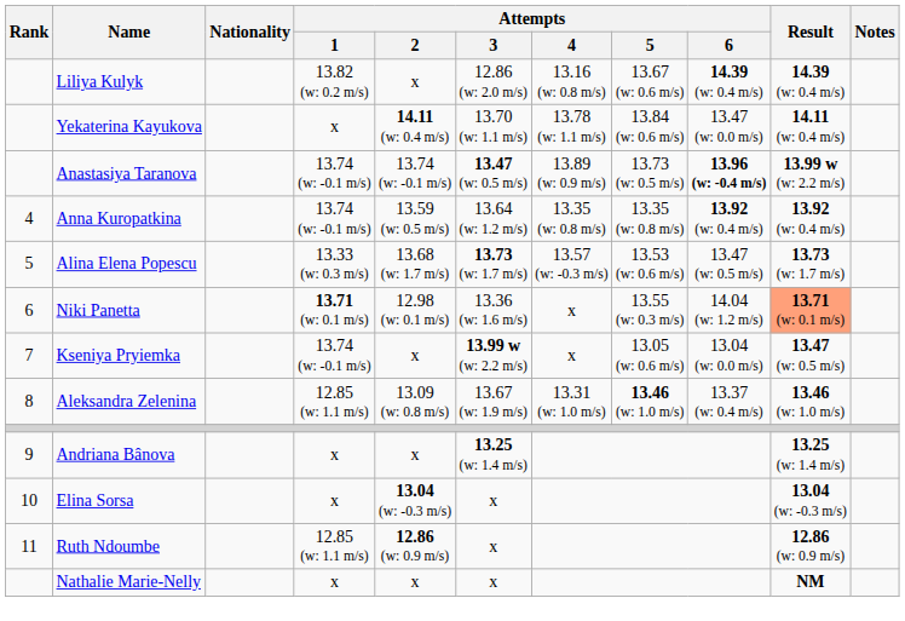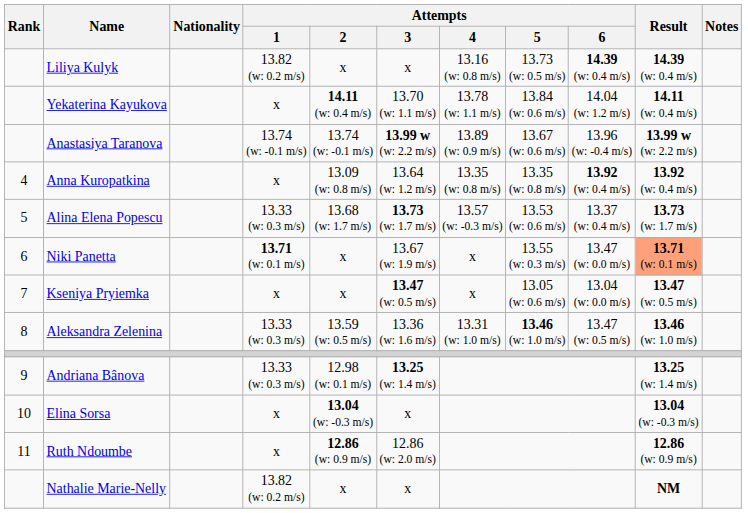 <table class="wikitable sortable" style="text-align:center">
 <tr>
 <th rowspan=2>Rank</th>
 <th rowspan=2>Name</th>
 <th rowspan=2>Nationality</th>
 <th colspan=6>Attempts</th>
 <th rowspan=2>Result</th>
 <th rowspan=2>Notes</th>
 </tr>
 <tr>
 <th>1</th>
 <th>2</th>
 <th>3</th>
 <th>4</th>
 <th>5</th>
 <th>6</th>
 </tr>
 <tr>
 <td></td>
 <td align=left><a href='#'>Liliya Kulyk</a></td>
 <td align=left></td>
 <td>13.82<br><small>(w: 0.2 m/s)</small></td>
 <td>x</td>
-<td>12.86<br><small>(w: 2.0 m/s)</small></td>
+<td>x</td>
 <td>13.16<br><small>(w: 0.8 m/s)</small></td>
-<td>13.67<br><small>(w: 0.6 m/s)</small></td>
+<td>13.73<br><small>(w: 0.5 m/s)</small></td>
 <td><strong>14.39</strong><br><small>(w: 0.4 m/s)</small></td>
 <td><strong>14.39</strong><br><small>(w: 0.4 m/s)</small></td>
 <td></td>
 </tr>
 <tr>
 <td></td>
 <td align=left><a href='#'>Yekaterina Kayukova</a></td>
 <td align=left></td>
 <td>x</td>
 <td><strong>14.11</strong><br><small>(w: 0.4 m/s)</small></td>
 <td>13.70<br><small>(w: 1.1 m/s)</small></td>
 <td>13.78<br><small>(w: 1.1 m/s)</small></td>
 <td>13.84<br><small>(w: 0.6 m/s)</small></td>
-<td>13.47<br><small>(w: 0.0 m/s)</small></td>
+<td>14.04<br><small>(w: 1.2 m/s)</small></td>
 <td><strong>14.11</strong><br><small>(w: 0.4 m/s)</small></td>
 <td></td>
 </tr>
 <tr>
 <td></td>
 <td align=left><a href='#'>Anastasiya Taranova</a></td>
 <td align=left></td>
 <td>13.74<br><small>(w: -0.1 m/s)</small></td>
 <td>13.74<br><small>(w: -0.1 m/s)</small></td>
-<td><strong>13.47</strong><br><small>(w: 0.5 m/s)</small></td>
+<td><strong>13.99</strong> <strong>w</strong><br><small>(w: 2.2 m/s)</small></td>
 <td>13.89<br><small>(w: 0.9 m/s)</small></td>
-<td>13.73<br><small>(w: 0.5 m/s)</small></td>
-<td><strong>13.96<br><small>(w: -0.4 m/s)</small></strong></td>
+<td>13.67<br><small>(w: 0.6 m/s)</small></td>
+<td>13.96<br><small>(w: -0.4 m/s)</small></td>
 <td><strong>13.99</strong> <strong>w</strong><br><small>(w: 2.2 m/s)</small></td>
 <td></td>
 </tr>
 <tr>
 <td>4</td>
 <td align=left><a href='#'>Anna Kuropatkina</a></td>
 <td align=left></td>
-<td>13.74<br><small>(w: -0.1 m/s)</small></td>
-<td>13.59<br><small>(w: 0.5 m/s)</small></td>
+<td>x</td>
+<td>13.09<br><small>(w: 0.8 m/s)</small></td>
 <td>13.64<br><small>(w: 1.2 m/s)</small></td>
 <td>13.35<br><small>(w: 0.8 m/s)</small></td>
 <td>13.35<br><small>(w: 0.8 m/s)</small></td>
 <td><strong>13.92</strong><br><small>(w: 0.4 m/s)</small></td>
 <td><strong>13.92</strong><br><small>(w: 0.4 m/s)</small></td>
 <td></td>
 </tr>
 <tr>
 <td>5</td>
 <td align=left><a href='#'>Alina Elena Popescu</a></td>
 <td align=left></td>
 <td>13.33<br><small>(w: 0.3 m/s)</small></td>
 <td>13.68<br><small>(w: 1.7 m/s)</small></td>
 <td><strong>13.73</strong><br><small>(w: 1.7 m/s)</small></td>
 <td>13.57<br><small>(w: -0.3 m/s)</small></td>
 <td>13.53<br><small>(w: 0.6 m/s)</small></td>
-<td>13.47<br><small>(w: 0.5 m/s)</small></td>
+<td>13.37<br><small>(w: 0.4 m/s)</small></td>
 <td><strong>13.73</strong><br><small>(w: 1.7 m/s)</small></td>
 <td></td>
 </tr>
 <tr>
 <td>6</td>
 <td align=left><a href='#'>Niki Panetta</a></td>
 <td align=left></td>
 <td><strong>13.71</strong><br><small>(w: 0.1 m/s)</small></td>
-<td>12.98<br><small>(w: 0.1 m/s)</small></td>
-<td>13.36<br><small>(w: 1.6 m/s)</small></td>
+<td>x</td>
+<td>13.67<br><small>(w: 1.9 m/s)</small></td>
 <td>x</td>
 <td>13.55<br><small>(w: 0.3 m/s)</small></td>
-<td>14.04<br><small>(w: 1.2 m/s)</small></td>
+<td>13.47<br><small>(w: 0.0 m/s)</small></td>
 <td style="background: lightsalmon;"><strong>13.71</strong><br><small>(w: 0.1 m/s)</small></td>
 <td></td>
 </tr>
 <tr>
 <td>7</td>
 <td align=left><a href='#'>Kseniya Pryiemka</a></td>
 <td align=left></td>
-<td>13.74<br><small>(w: -0.1 m/s)</small></td>
 <td>x</td>
-<td><strong>13.99</strong> <strong>w</strong><br><small>(w: 2.2 m/s)</small></td>
+<td>x</td>
+<td><strong>13.47</strong><br><small>(w: 0.5 m/s)</small></td>
 <td>x</td>
 <td>13.05<br><small>(w: 0.6 m/s)</small></td>
 <td>13.04<br><small>(w: 0.0 m/s)</small></td>
 <td><strong>13.47</strong><br><small>(w: 0.5 m/s)</small></td>
 <td></td>
 </tr>
 <tr>
 <td>8</td>
 <td align=left><a href='#'>Aleksandra Zelenina</a></td>
 <td align=left></td>
-<td>12.85<br><small>(w: 1.1 m/s)</small></td>
-<td>13.09<br><small>(w: 0.8 m/s)</small></td>
-<td>13.67<br><small>(w: 1.9 m/s)</small></td>
+<td>13.33<br><small>(w: 0.3 m/s)</small></td>
+<td>13.59<br><small>(w: 0.5 m/s)</small></td>
+<td>13.36<br><small>(w: 1.6 m/s)</small></td>
 <td>13.31<br><small>(w: 1.0 m/s)</small></td>
 <td><strong>13.46</strong><br><small>(w: 1.0 m/s)</small></td>
-<td>13.37<br><small>(w: 0.4 m/s)</small></td>
+<td>13.47<br><small>(w: 0.5 m/s)</small></td>
 <td><strong>13.46</strong><br><small>(w: 1.0 m/s)</small></td>
 <td></td>
 </tr>
 <tr>
 <td colspan=11 bgcolor=lightgray></td>
 </tr>
 <tr>
 <td>9</td>
 <td align=left><a href='#'>Andriana Bânova</a></td>
 <td align=left></td>
-<td>x</td>
-<td>x</td>
+<td>13.33<br><small>(w: 0.3 m/s)</small></td>
+<td>12.98<br><small>(w: 0.1 m/s)</small></td>
 <td><strong>13.25</strong><br><small>(w: 1.4 m/s)</small></td>
 <td colspan=3></td>
 <td><strong>13.25</strong><br><small>(w: 1.4 m/s)</small></td>
 <td></td>
 </tr>
 <tr>
 <td>10</td>
 <td align=left><a href='#'>Elina Sorsa</a></td>
 <td align=left></td>
 <td>x</td>
 <td><strong>13.04</strong><br><small>(w: -0.3 m/s)</small></td>
 <td>x</td>
 <td colspan=3></td>
 <td><strong>13.04</strong><br><small>(w: -0.3 m/s)</small></td>
 <td></td>
 </tr>
 <tr>
 <td>11</td>
 <td align=left><a href='#'>Ruth Ndoumbe</a></td>
 <td align=left></td>
-<td>12.85<br><small>(w: 1.1 m/s)</small></td>
+<td>x</td>
 <td><strong>12.86</strong><br><small>(w: 0.9 m/s)</small></td>
-<td>x</td>
+<td>12.86<br><small>(w: 2.0 m/s)</small></td>
 <td colspan=3></td>
 <td><strong>12.86</strong><br><small>(w: 0.9 m/s)</small></td>
 <td></td>
 </tr>
 <tr>
 <td></td>
 <td align=left><a href='#'>Nathalie Marie-Nelly</a></td>
 <td align=left></td>
-<td>x</td>
+<td>13.82<br><small>(w: 0.2 m/s)</small></td>
 <td>x</td>
 <td>x</td>
 <td colspan=3></td>
 <td><strong>NM</strong></td>
 <td></td>
 </tr>
 </table>
